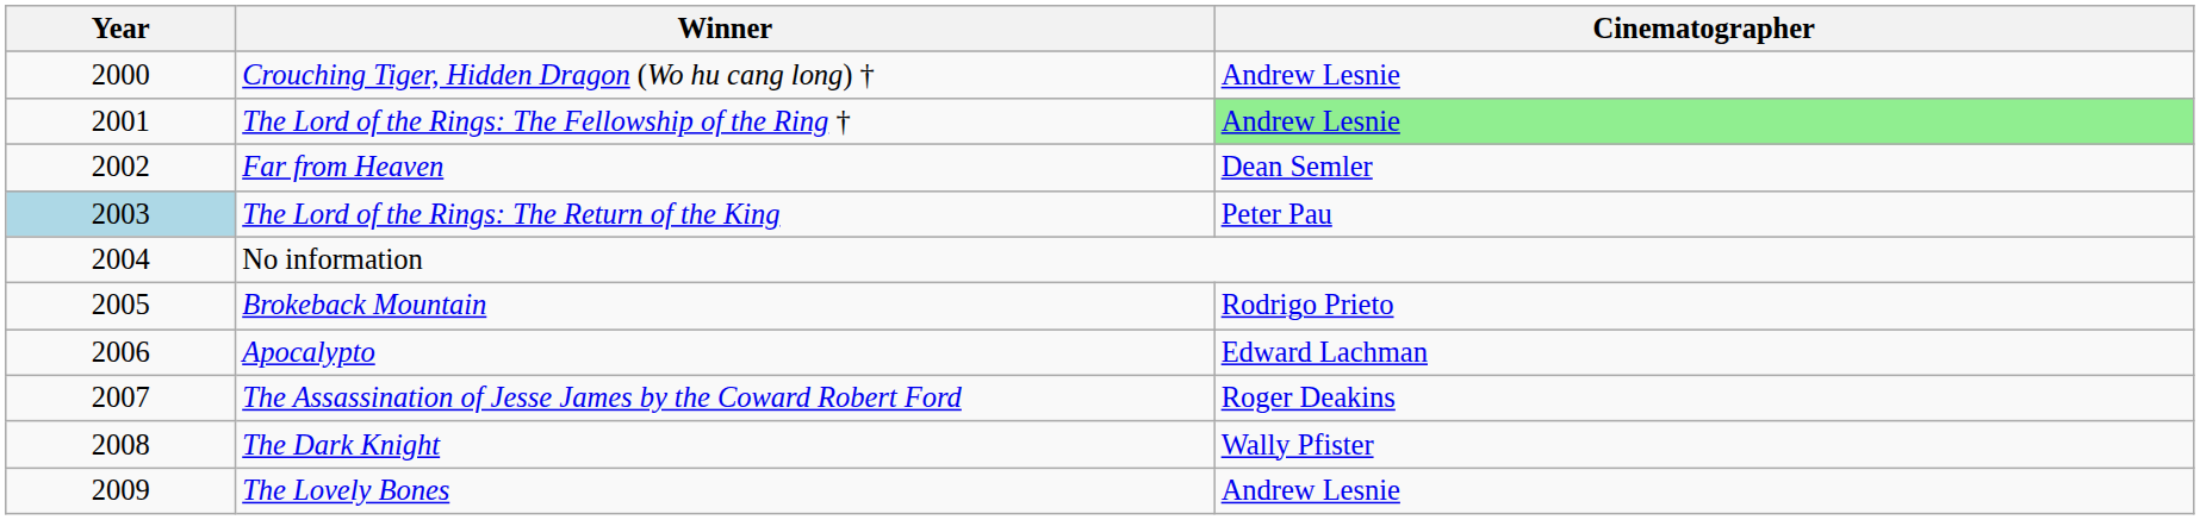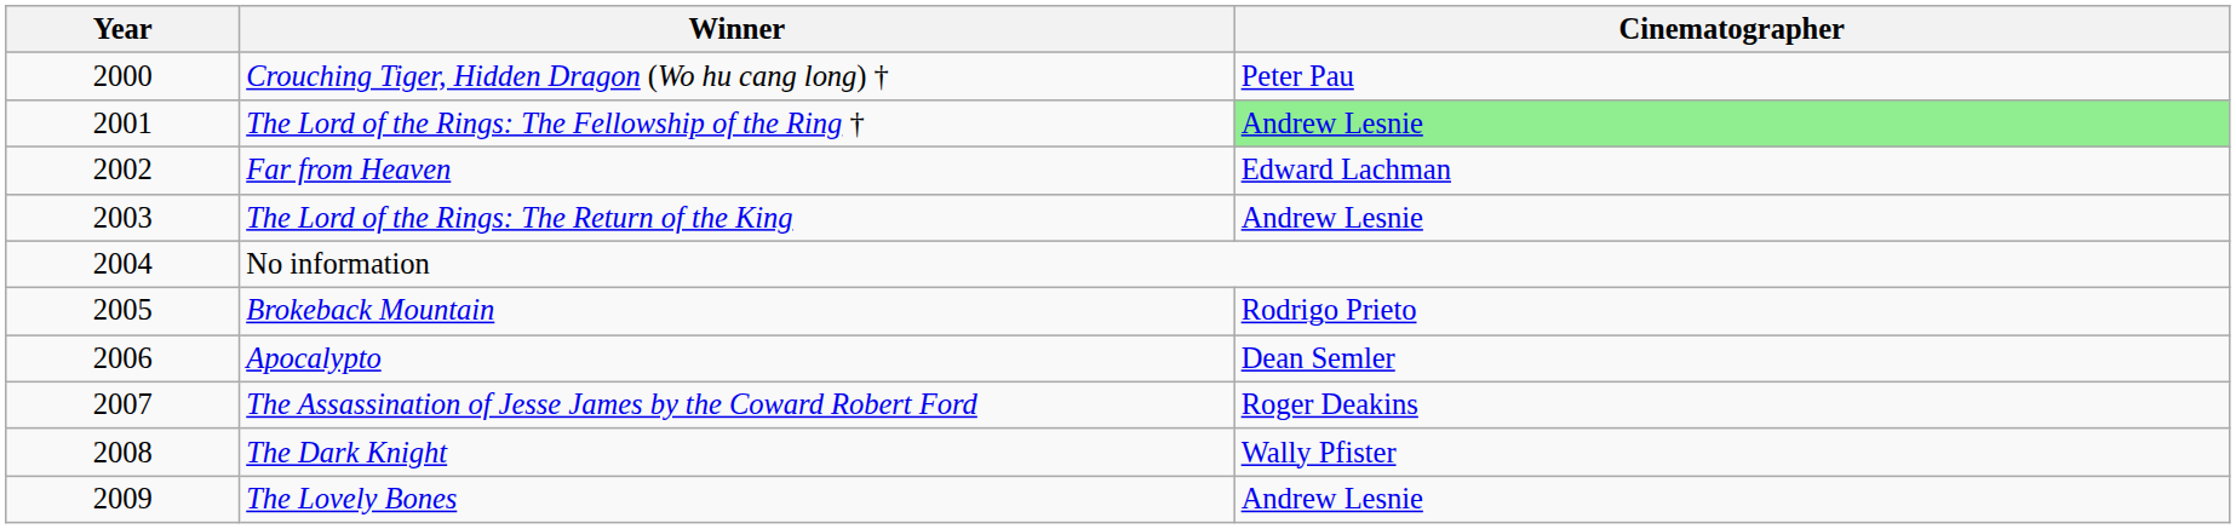 <table class="wikitable" width="95%" cellpadding="5">
 <tr>
 <th width="100">Year</th>
 <th width="450">Winner</th>
 <th width="450">Cinematographer</th>
 </tr>
 <tr>
 <td style="text-align:center;">2000</td>
 <td><em><a href='#'>Crouching Tiger, Hidden Dragon</a></em> (<em>Wo hu cang long</em>) †</td>
-<td><a href='#'>Andrew Lesnie</a></td>
+<td><a href='#'>Peter Pau</a></td>
 </tr>
 <tr>
 <td style="text-align:center;">2001</td>
 <td><em><a href='#'>The Lord of the Rings: The Fellowship of the Ring</a></em> †</td>
 <td style="background: lightgreen;"><a href='#'>Andrew Lesnie</a></td>
 </tr>
 <tr>
 <td style="text-align:center;">2002</td>
 <td><em><a href='#'>Far from Heaven</a></em></td>
-<td><a href='#'>Dean Semler</a></td>
+<td><a href='#'>Edward Lachman</a></td>
 </tr>
 <tr>
-<td style="background: lightblue; text-align:center;">2003</td>
+<td style="text-align:center;">2003</td>
 <td><em><a href='#'>The Lord of the Rings: The Return of the King</a></em></td>
-<td><a href='#'>Peter Pau</a></td>
+<td><a href='#'>Andrew Lesnie</a></td>
 </tr>
 <tr>
 <td style="text-align:center;">2004</td>
 <td colspan="2">No information</td>
 </tr>
 <tr>
 <td style="text-align:center;">2005</td>
 <td><em><a href='#'>Brokeback Mountain</a></em></td>
 <td><a href='#'>Rodrigo Prieto</a></td>
 </tr>
 <tr>
 <td style="text-align:center;">2006</td>
 <td><em><a href='#'>Apocalypto</a></em></td>
-<td><a href='#'>Edward Lachman</a></td>
+<td><a href='#'>Dean Semler</a></td>
 </tr>
 <tr>
 <td style="text-align:center;">2007</td>
 <td><em><a href='#'>The Assassination of Jesse James by the Coward Robert Ford</a></em></td>
 <td><a href='#'>Roger Deakins</a></td>
 </tr>
 <tr>
 <td style="text-align:center;">2008</td>
 <td><em><a href='#'>The Dark Knight</a></em></td>
 <td><a href='#'>Wally Pfister</a></td>
 </tr>
 <tr>
 <td style="text-align:center;">2009</td>
 <td><em><a href='#'>The Lovely Bones</a></em></td>
 <td><a href='#'>Andrew Lesnie</a></td>
 </tr>
 </table>
